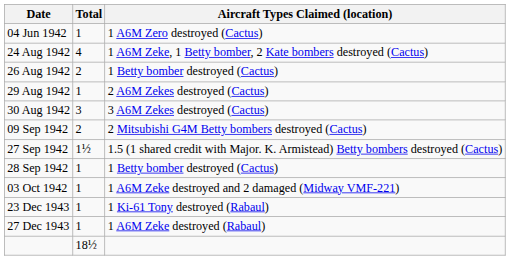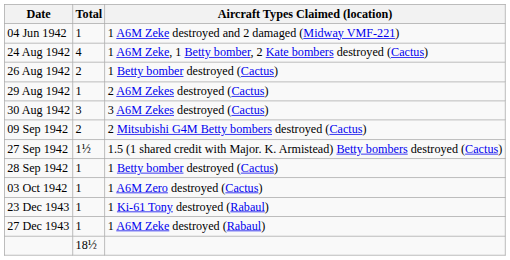 <table class="wikitable">
 <tr>
 <th>Date</th>
 <th>Total</th>
 <th>Aircraft Types Claimed (location)</th>
 </tr>
 <tr>
 <td>04 Jun 1942</td>
 <td>1</td>
-<td>1 <a href='#'>A6M Zero</a> destroyed (<a href='#'>Cactus</a>)</td>
+<td>1 <a href='#'>A6M Zeke</a> destroyed and 2 damaged (<a href='#'>Midway VMF-221</a>)</td>
 </tr>
 <tr>
 <td>24 Aug 1942</td>
 <td>4</td>
 <td>1 <a href='#'>A6M Zeke</a>, 1 <a href='#'>Betty bomber</a>, 2 <a href='#'>Kate bombers</a> destroyed (<a href='#'>Cactus</a>)</td>
 </tr>
 <tr>
 <td>26 Aug 1942</td>
 <td>2</td>
 <td>1 <a href='#'>Betty bomber</a> destroyed (<a href='#'>Cactus</a>)</td>
 </tr>
 <tr>
 <td>29 Aug 1942</td>
 <td>1</td>
 <td>2 <a href='#'>A6M Zekes</a> destroyed (<a href='#'>Cactus</a>)</td>
 </tr>
 <tr>
 <td>30 Aug 1942</td>
 <td>3</td>
 <td>3 <a href='#'>A6M Zekes</a> destroyed (<a href='#'>Cactus</a>)</td>
 </tr>
 <tr>
 <td>09 Sep 1942</td>
 <td>2</td>
 <td>2 <a href='#'>Mitsubishi G4M Betty bombers</a> destroyed (<a href='#'>Cactus</a>)</td>
 </tr>
 <tr>
 <td>27 Sep 1942</td>
 <td>1½</td>
 <td>1.5 (1 shared credit with Major. K. Armistead) <a href='#'>Betty bombers</a> destroyed (<a href='#'>Cactus</a>)</td>
 </tr>
 <tr>
 <td>28 Sep 1942</td>
 <td>1</td>
 <td>1 <a href='#'>Betty bomber</a> destroyed (<a href='#'>Cactus</a>)</td>
 </tr>
 <tr>
 <td>03 Oct 1942</td>
 <td>1</td>
-<td>1 <a href='#'>A6M Zeke</a> destroyed and 2 damaged (<a href='#'>Midway VMF-221</a>)</td>
+<td>1 <a href='#'>A6M Zero</a> destroyed (<a href='#'>Cactus</a>)</td>
 </tr>
 <tr>
 <td>23 Dec 1943</td>
 <td>1</td>
 <td>1 <a href='#'>Ki-61 Tony</a> destroyed (<a href='#'>Rabaul</a>)</td>
 </tr>
 <tr>
 <td>27 Dec 1943</td>
 <td>1</td>
 <td>1 <a href='#'>A6M Zeke</a> destroyed (<a href='#'>Rabaul</a>)</td>
 </tr>
 <tr>
 <td></td>
 <td>18½</td>
 <td></td>
 </tr>
 </table>
